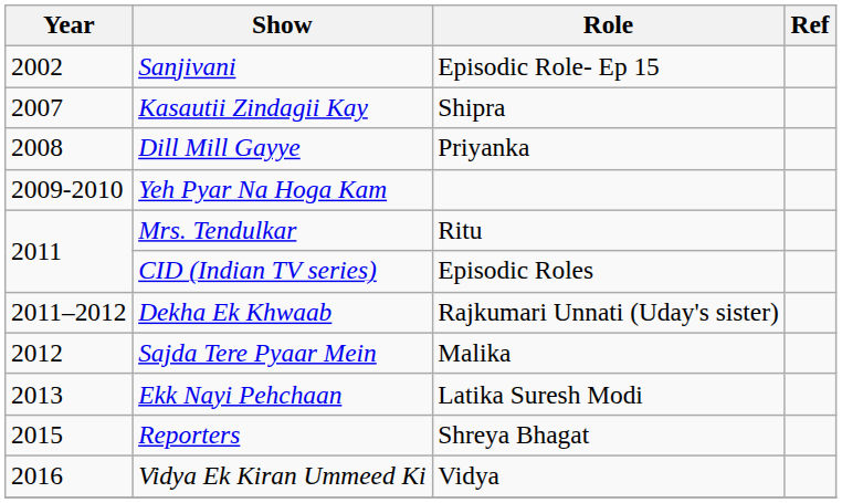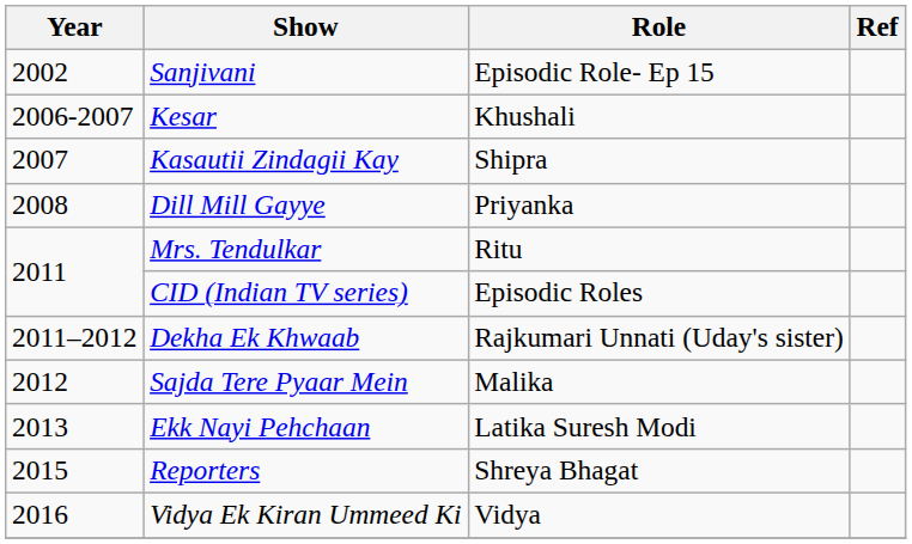 <table class="wikitable">
 <tr>
 <th>Year</th>
 <th>Show</th>
 <th>Role</th>
 <th>Ref</th>
 </tr>
 <tr>
 <td>2002</td>
 <td><a href='#'><em>Sanjivani</em></a></td>
 <td>Episodic Role- Ep 15</td>
 <td></td>
 </tr>
 <tr>
+<td>2006-2007</td>
+<td><em><a href='#'>Kesar</a></em></td>
+<td>Khushali</td>
+<td></td>
+</tr>
+<tr>
 <td>2007</td>
 <td><em><a href='#'>Kasautii Zindagii Kay</a></em></td>
 <td>Shipra</td>
 <td></td>
 </tr>
 <tr>
 <td>2008</td>
 <td><em><a href='#'>Dill Mill Gayye</a></em></td>
 <td>Priyanka</td>
-<td></td>
-</tr>
-<tr>
-<td>2009-2010</td>
-<td><em><a href='#'>Yeh Pyar Na Hoga Kam</a></em></td>
-<td></td>
 <td></td>
 </tr>
 <tr>
 <td rowspan="2">2011</td>
 <td><em><a href='#'>Mrs. Tendulkar</a></em></td>
 <td>Ritu</td>
 <td></td>
 </tr>
 <tr>
 <td><em><a href='#'>CID (Indian TV series)</a></em></td>
 <td>Episodic Roles</td>
 <td></td>
 </tr>
 <tr>
 <td>2011–2012</td>
 <td><em><a href='#'>Dekha Ek Khwaab</a></em></td>
 <td>Rajkumari Unnati (Uday's sister)</td>
 <td></td>
 </tr>
 <tr>
 <td>2012</td>
 <td><em><a href='#'>Sajda Tere Pyaar Mein</a></em></td>
 <td>Malika</td>
 <td></td>
 </tr>
 <tr>
 <td>2013</td>
 <td><em><a href='#'>Ekk Nayi Pehchaan</a></em></td>
 <td>Latika Suresh Modi</td>
 <td></td>
 </tr>
 <tr>
 <td>2015</td>
 <td><em><a href='#'>Reporters</a></em></td>
 <td>Shreya Bhagat</td>
 <td></td>
 </tr>
 <tr>
 <td>2016</td>
 <td><em>Vidya Ek Kiran Ummeed Ki</em></td>
 <td>Vidya</td>
 <td></td>
 </tr>
 <tr>
 </tr>
 </table>
